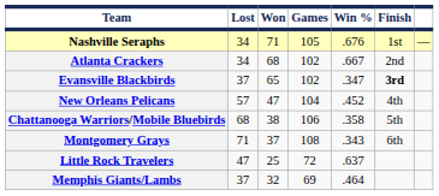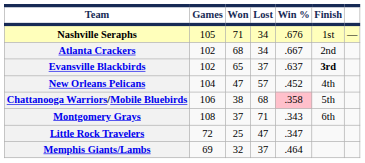 <table class="wikitable sortable plainrowheaders" style="text-align:center;">
 <tr>
 <th scope="col" style="background-color:#ffffff; border-top:#172a55 5px solid; border-bottom:#172a55 5px solid; color:#172a55">Team</th>
+<th scope="col" style="background-color:#ffffff; border-top:#172a55 5px solid; border-bottom:#172a55 5px solid; color:#172a55">Games</th>
+<th scope="col" style="background-color:#ffffff; border-top:#172a55 5px solid; border-bottom:#172a55 5px solid; color:#172a55">Won</th>
 <th scope="col" style="background-color:#ffffff; border-top:#172a55 5px solid; border-bottom:#172a55 5px solid; color:#172a55">Lost</th>
-<th scope="col" style="background-color:#ffffff; border-top:#172a55 5px solid; border-bottom:#172a55 5px solid; color:#172a55">Won</th>
-<th scope="col" style="background-color:#ffffff; border-top:#172a55 5px solid; border-bottom:#172a55 5px solid; color:#172a55">Games</th>
 <th scope="col" style="background-color:#ffffff; border-top:#172a55 5px solid; border-bottom:#172a55 5px solid; color:#172a55">Win %</th>
 <th scope="col" style="background-color:#ffffff; border-top:#172a55 5px solid; border-bottom:#172a55 5px solid; color:#172a55">Finish</th>
 <th scope="col" style="background-color:#ffffff; border-top:#172a55 5px solid; border-bottom:#172a55 5px solid; color:#172a55"></th>
 </tr>
 <tr style="background-color:#FFFFBB">
 <th scope="row" style="text-align:center; background:#FFFFBB">Nashville Seraphs</th>
+<td>105</td>
+<td>71</td>
 <td>34</td>
-<td>71</td>
-<td>105</td>
 <td>.676</td>
 <td>1st</td>
 <td>—</td>
 </tr>
 <tr>
 <th scope="row" style="text-align:center"><a href='#'>Atlanta Crackers</a></th>
+<td>102</td>
+<td>68</td>
 <td>34</td>
-<td>68</td>
-<td>102</td>
 <td>.667</td>
 <td>2nd</td>
 <td></td>
 </tr>
 <tr>
 <th scope="row" style="text-align:center"><a href='#'>Evansville Blackbirds</a></th>
+<td>102</td>
+<td>65</td>
 <td>37</td>
-<td>65</td>
-<td>102</td>
-<td>.347</td>
+<td>.637</td>
 <td><strong>3rd</strong></td>
 <td></td>
 </tr>
 <tr>
 <th scope="row" style="text-align:center"><a href='#'>New Orleans Pelicans</a></th>
+<td>104</td>
+<td>47</td>
 <td>57</td>
-<td>47</td>
-<td>104</td>
 <td>.452</td>
 <td>4th</td>
 <td></td>
 </tr>
 <tr>
 <th scope="row" style="text-align:center"><a href='#'>Chattanooga Warriors</a>/<a href='#'>Mobile Bluebirds</a></th>
+<td>106</td>
+<td>38</td>
 <td>68</td>
-<td>38</td>
-<td>106</td>
-<td>.358</td>
+<td style="background: pink;">.358</td>
 <td>5th</td>
 <td></td>
 </tr>
 <tr>
 <th scope="row" style="text-align:center"><a href='#'>Montgomery Grays</a></th>
+<td>108</td>
+<td>37</td>
 <td>71</td>
-<td>37</td>
-<td>108</td>
 <td>.343</td>
 <td>6th</td>
 <td></td>
 </tr>
 <tr>
 <th scope="row" style="text-align:center"><a href='#'>Little Rock Travelers</a></th>
+<td>72</td>
+<td>25</td>
 <td>47</td>
-<td>25</td>
-<td>72</td>
-<td>.637</td>
+<td>.347</td>
 <td></td>
 <td></td>
 </tr>
 <tr>
 <th scope="row" style="text-align:center"><a href='#'>Memphis Giants/Lambs</a></th>
+<td>69</td>
+<td>32</td>
 <td>37</td>
-<td>32</td>
-<td>69</td>
 <td>.464</td>
 <td></td>
 <td></td>
 </tr>
 </table>
